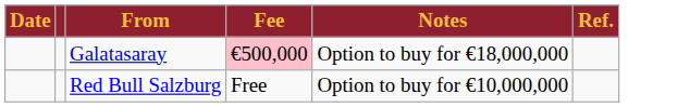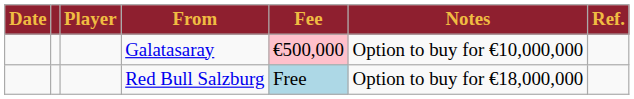 <table class="wikitable" style="text-align:left; font-size:100%;">
 <tr>
 <th style="background:#8e1f2f; color:#f0bc42; text-align:center;"><strong>Date</strong></th>
 <th style="background:#8e1f2f; color:#f0bc42; text-align:center;"><strong></strong></th>
+<th style="background:#8e1f2f; color:#f0bc42; text-align:center;"><strong>Player</strong></th>
 <th style="background:#8e1f2f; color:#f0bc42; text-align:center;">From</th>
 <th style="background:#8e1f2f; color:#f0bc42; text-align:center;"><strong>Fee</strong></th>
 <th style="background:#8e1f2f; color:#f0bc42; text-align:center;"><strong>Notes</strong></th>
 <th style="background:#8e1f2f; color:#f0bc42; text-align:center;"><strong>Ref.</strong></th>
 </tr>
 <tr>
 <td></td>
 <td></td>
+<td></td>
 <td> <a href='#'>Galatasaray</a></td>
 <td style="background: pink;">€500,000</td>
-<td>Option to buy for €18,000,000</td>
+<td>Option to buy for €10,000,000</td>
 <td></td>
 </tr>
 <tr>
 <td></td>
 <td></td>
+<td></td>
 <td> <a href='#'>Red Bull Salzburg</a></td>
-<td>Free</td>
-<td>Option to buy for €10,000,000</td>
+<td style="background: lightblue;">Free</td>
+<td>Option to buy for €18,000,000</td>
 <td></td>
 </tr>
 </table>
